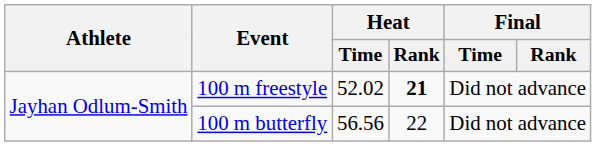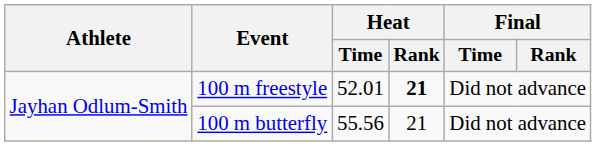 <table class=wikitable style="font-size:90%">
 <tr>
 <th rowspan="2">Athlete</th>
 <th rowspan="2">Event</th>
 <th colspan="2">Heat</th>
 <th colspan="2">Final</th>
 </tr>
 <tr style="font-size:95%">
 <th>Time</th>
 <th>Rank</th>
 <th>Time</th>
 <th>Rank</th>
 </tr>
 <tr align=center>
 <td align=left rowspan=2><a href='#'>Jayhan Odlum-Smith</a></td>
 <td align=left><a href='#'>100 m freestyle</a></td>
-<td>52.02</td>
+<td>52.01</td>
 <td><strong>21</strong></td>
 <td colspan=2>Did not advance</td>
 </tr>
 <tr align=center>
 <td align=left><a href='#'>100 m butterfly</a></td>
-<td>56.56</td>
-<td>22</td>
+<td>55.56</td>
+<td>21</td>
 <td colspan=2>Did not advance</td>
 </tr>
 </table>
